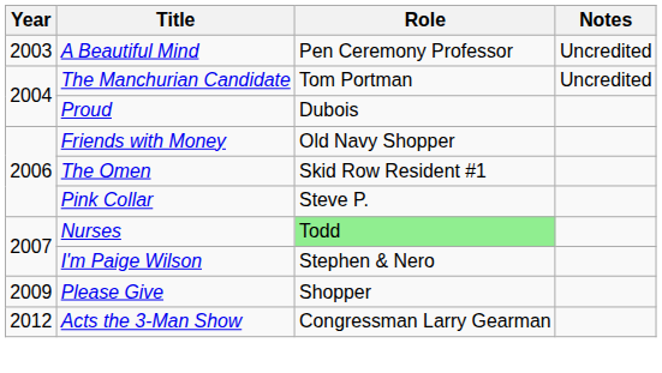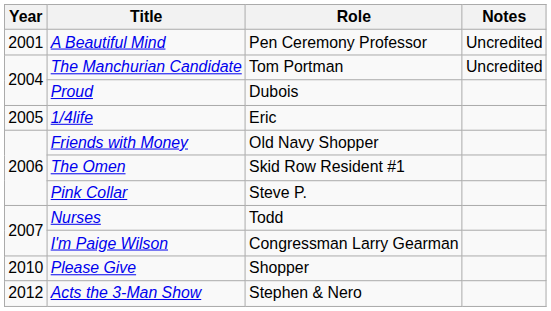 <table class="wikitable">
 <tr>
 <th>Year</th>
 <th>Title</th>
 <th>Role</th>
 <th>Notes</th>
 </tr>
 <tr>
-<td>2003</td>
+<td>2001</td>
 <td><em><a href='#'>A Beautiful Mind</a></em></td>
 <td>Pen Ceremony Professor</td>
 <td>Uncredited</td>
 </tr>
 <tr>
 <td rowspan=2>2004</td>
 <td><em><a href='#'>The Manchurian Candidate</a></em></td>
 <td>Tom Portman</td>
 <td>Uncredited</td>
 </tr>
 <tr>
 <td><em><a href='#'>Proud</a></em></td>
 <td>Dubois</td>
+<td></td>
+</tr>
+<tr>
+<td>2005</td>
+<td><em><a href='#'>1/4life</a></em></td>
+<td>Eric</td>
 <td></td>
 </tr>
 <tr>
 <td rowspan=3>2006</td>
 <td><em><a href='#'>Friends with Money</a></em></td>
 <td>Old Navy Shopper</td>
 <td></td>
 </tr>
 <tr>
 <td><em><a href='#'>The Omen</a></em></td>
 <td>Skid Row Resident #1</td>
 <td></td>
 </tr>
 <tr>
 <td><em><a href='#'>Pink Collar</a></em></td>
 <td>Steve P.</td>
 <td></td>
 </tr>
 <tr>
 <td rowspan=2>2007</td>
 <td><em><a href='#'>Nurses</a></em></td>
-<td style="background: lightgreen;">Todd</td>
+<td>Todd</td>
 <td></td>
 </tr>
 <tr>
 <td><em><a href='#'>I'm Paige Wilson</a></em></td>
-<td>Stephen & Nero</td>
+<td>Congressman Larry Gearman</td>
 <td></td>
 </tr>
 <tr>
-<td>2009</td>
+<td>2010</td>
 <td><em><a href='#'>Please Give</a></em></td>
 <td>Shopper</td>
 <td></td>
 </tr>
 <tr>
 <td>2012</td>
 <td><em><a href='#'>Acts the 3-Man Show</a></em></td>
-<td>Congressman Larry Gearman</td>
+<td>Stephen & Nero</td>
 <td></td>
 </tr>
 </table>
